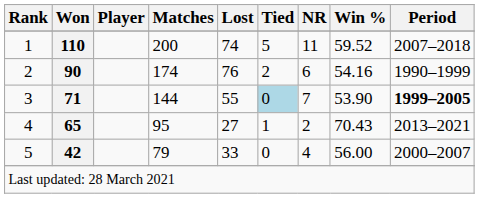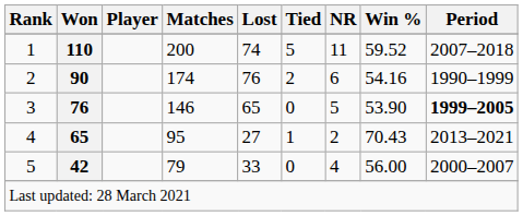 <table class="wikitable sortable">
 <tr>
 <th scope=col>Rank</th>
 <th scope=col>Won</th>
 <th scope=col>Player</th>
 <th>Matches</th>
 <th>Lost</th>
 <th>Tied</th>
 <th>NR</th>
 <th>Win %</th>
 <th>Period</th>
 </tr>
 <tr>
 </tr>
 <tr>
 <td align=center>1</td>
 <th scope=row style="text-align:center;">110</th>
 <td></td>
 <td>200</td>
 <td>74</td>
 <td>5</td>
 <td>11</td>
 <td>59.52</td>
 <td>2007–2018</td>
 </tr>
 <tr>
 <td align=center>2</td>
 <th scope=row style=text-align:center;>90</th>
 <td></td>
 <td>174</td>
 <td>76</td>
 <td>2</td>
 <td>6</td>
 <td>54.16</td>
 <td>1990–1999</td>
 </tr>
 <tr>
 <td align=center>3</td>
-<th scope=row style=text-align:center;>71</th>
+<th scope=row style=text-align:center;>76</th>
 <td></td>
-<td>144</td>
-<td>55</td>
-<td style="background: lightblue;">0</td>
-<td>7</td>
+<td>146</td>
+<td>65</td>
+<td>0</td>
+<td>5</td>
 <td>53.90</td>
 <td><strong>1999–2005</strong></td>
 </tr>
 <tr>
 <td align=center>4</td>
 <th scope=row style=text-align:center;>65</th>
 <td></td>
 <td>95</td>
 <td>27</td>
 <td>1</td>
 <td>2</td>
 <td>70.43</td>
 <td>2013–2021</td>
 </tr>
 <tr>
 <td align=center>5</td>
 <th scope=row style=text-align:center;>42</th>
 <td></td>
 <td>79</td>
 <td>33</td>
 <td>0</td>
 <td>4</td>
 <td>56.00</td>
 <td>2000–2007</td>
 </tr>
 <tr>
 </tr>
 <tr class=sortbottom>
 <td colspan=9><small>Last updated: 28 March 2021</small></td>
 </tr>
 </table>
